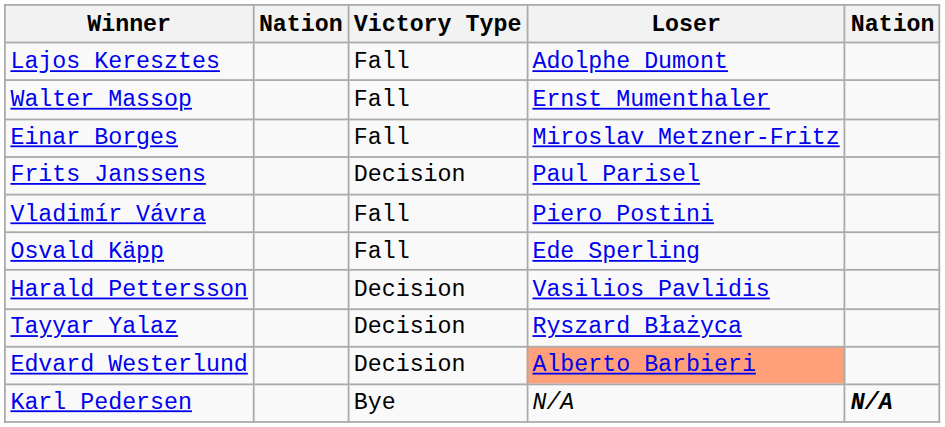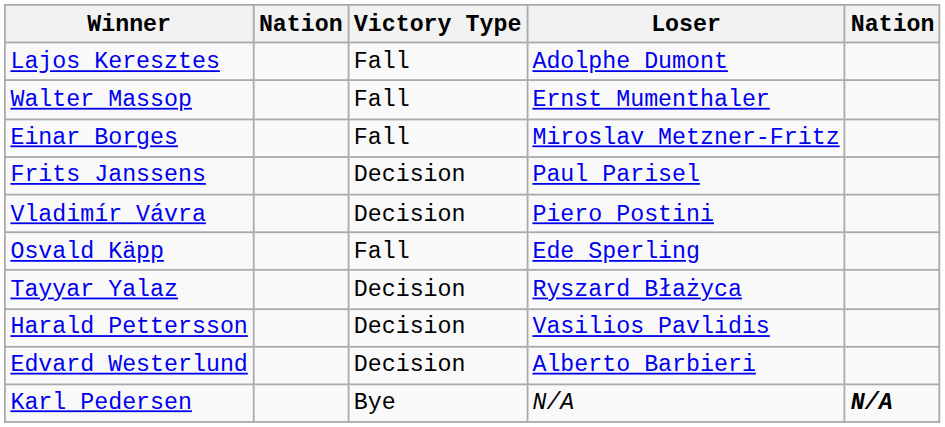 <table class="wikitable sortable" style="text-align:left;">
 <tr>
 <th>Winner</th>
 <th>Nation</th>
 <th>Victory Type</th>
 <th>Loser</th>
 <th>Nation</th>
 </tr>
 <tr>
 <td><a href='#'>Lajos Keresztes</a></td>
 <td></td>
 <td>Fall</td>
 <td><a href='#'>Adolphe Dumont</a></td>
 <td></td>
 </tr>
 <tr>
 <td><a href='#'>Walter Massop</a></td>
 <td></td>
 <td>Fall</td>
 <td><a href='#'>Ernst Mumenthaler</a></td>
 <td></td>
 </tr>
 <tr>
 <td><a href='#'>Einar Borges</a></td>
 <td></td>
 <td>Fall</td>
 <td><a href='#'>Miroslav Metzner-Fritz</a></td>
 <td></td>
 </tr>
 <tr>
 <td><a href='#'>Frits Janssens</a></td>
 <td></td>
 <td>Decision</td>
 <td><a href='#'>Paul Parisel</a></td>
 <td></td>
 </tr>
 <tr>
 <td><a href='#'>Vladimír Vávra</a></td>
 <td></td>
-<td>Fall</td>
+<td>Decision</td>
 <td><a href='#'>Piero Postini</a></td>
 <td></td>
 </tr>
 <tr>
 <td><a href='#'>Osvald Käpp</a></td>
 <td></td>
 <td>Fall</td>
 <td><a href='#'>Ede Sperling</a></td>
 <td></td>
 </tr>
 <tr>
+<td><a href='#'>Tayyar Yalaz</a></td>
+<td></td>
+<td>Decision</td>
+<td><a href='#'>Ryszard Błażyca</a></td>
+<td></td>
+</tr>
+<tr>
 <td><a href='#'>Harald Pettersson</a></td>
 <td></td>
 <td>Decision</td>
 <td><a href='#'>Vasilios Pavlidis</a></td>
 <td></td>
 </tr>
 <tr>
-<td><a href='#'>Tayyar Yalaz</a></td>
-<td></td>
-<td>Decision</td>
-<td><a href='#'>Ryszard Błażyca</a></td>
-<td></td>
-</tr>
-<tr>
 <td><a href='#'>Edvard Westerlund</a></td>
 <td></td>
 <td>Decision</td>
-<td style="background: lightsalmon;"><a href='#'>Alberto Barbieri</a></td>
+<td><a href='#'>Alberto Barbieri</a></td>
 <td></td>
 </tr>
 <tr>
 <td><a href='#'>Karl Pedersen</a></td>
 <td></td>
 <td>Bye</td>
 <td><em>N/A</em></td>
 <td><strong><em>N/A</em></strong></td>
 </tr>
 </table>
